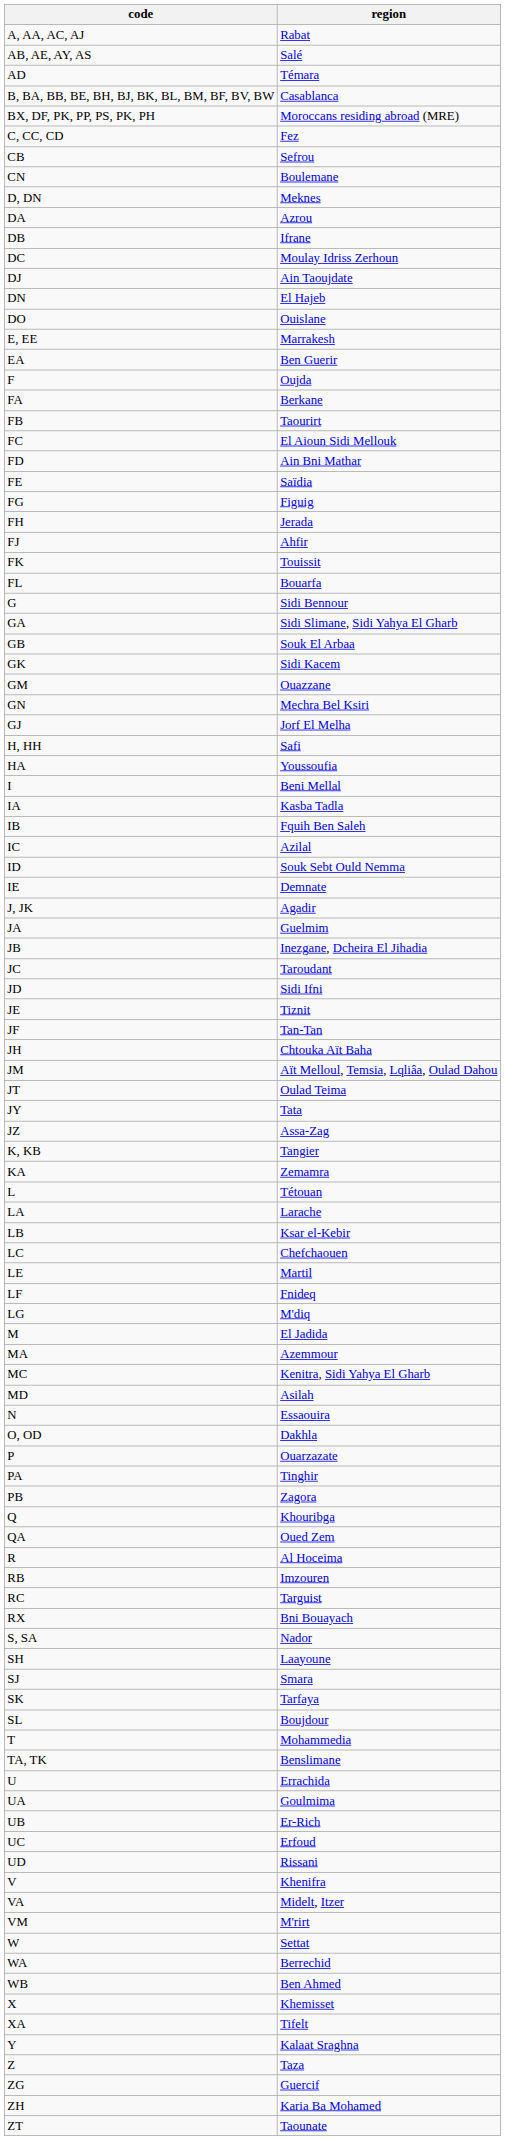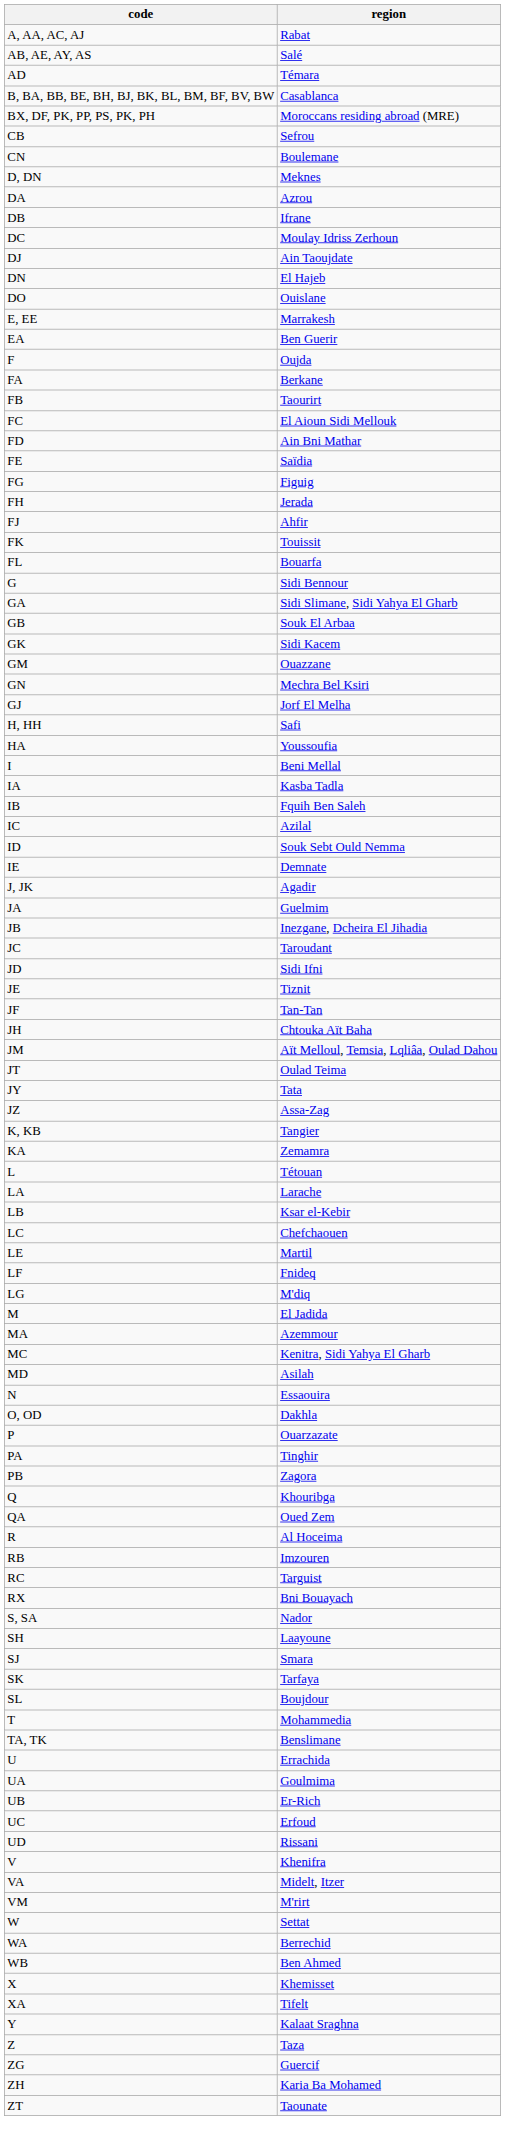 <table class="wikitable">
 <tr>
 <th>code</th>
 <th>region</th>
 </tr>
 <tr>
 <td>A, AA, AC, AJ</td>
 <td><a href='#'>Rabat</a></td>
 </tr>
 <tr>
 <td>AB, AE, AY, AS</td>
 <td><a href='#'>Salé</a></td>
 </tr>
 <tr>
 <td>AD</td>
 <td><a href='#'>Témara</a></td>
 </tr>
 <tr>
 <td>B, BA, BB, BE, BH, BJ, BK, BL, BM, BF, BV, BW</td>
 <td><a href='#'>Casablanca</a></td>
 </tr>
 <tr>
 <td>BX, DF, PK, PP, PS, PK, PH</td>
 <td><a href='#'>Moroccans residing abroad</a> (MRE)</td>
-</tr>
-<tr>
-<td>C, CC, CD</td>
-<td><a href='#'>Fez</a></td>
 </tr>
 <tr>
 <td>CB</td>
 <td><a href='#'>Sefrou</a></td>
 </tr>
 <tr>
 <td>CN</td>
 <td><a href='#'>Boulemane</a></td>
 </tr>
 <tr>
 <td>D, DN</td>
 <td><a href='#'>Meknes</a></td>
 </tr>
 <tr>
 <td>DA</td>
 <td><a href='#'>Azrou</a></td>
 </tr>
 <tr>
 <td>DB</td>
 <td><a href='#'>Ifrane</a></td>
 </tr>
 <tr>
 <td>DC</td>
 <td><a href='#'>Moulay Idriss Zerhoun</a></td>
 </tr>
 <tr>
 <td>DJ</td>
 <td><a href='#'>Ain Taoujdate</a></td>
 </tr>
 <tr>
 <td>DN</td>
 <td><a href='#'>El Hajeb</a></td>
 </tr>
 <tr>
 <td>DO</td>
 <td><a href='#'>Ouislane</a></td>
 </tr>
 <tr>
 <td>E, EE</td>
 <td><a href='#'>Marrakesh</a></td>
 </tr>
 <tr>
 <td>EA</td>
 <td><a href='#'>Ben Guerir</a></td>
 </tr>
 <tr>
 <td>F</td>
 <td><a href='#'>Oujda</a></td>
 </tr>
 <tr>
 <td>FA</td>
 <td><a href='#'>Berkane</a></td>
 </tr>
 <tr>
 <td>FB</td>
 <td><a href='#'>Taourirt</a></td>
 </tr>
 <tr>
 <td>FC</td>
 <td><a href='#'>El Aioun Sidi Mellouk</a></td>
 </tr>
 <tr>
 <td>FD</td>
 <td><a href='#'>Ain Bni Mathar</a></td>
 </tr>
 <tr>
 <td>FE</td>
 <td><a href='#'>Saïdia</a></td>
 </tr>
 <tr>
 <td>FG</td>
 <td><a href='#'>Figuig</a></td>
 </tr>
 <tr>
 <td>FH</td>
 <td><a href='#'>Jerada</a></td>
 </tr>
 <tr>
 <td>FJ</td>
 <td><a href='#'>Ahfir</a></td>
 </tr>
 <tr>
 <td>FK</td>
 <td><a href='#'>Touissit</a></td>
 </tr>
 <tr>
 <td>FL</td>
 <td><a href='#'>Bouarfa</a></td>
 </tr>
 <tr>
 <td>G</td>
 <td><a href='#'>Sidi Bennour</a></td>
 </tr>
 <tr>
 <td>GA</td>
 <td><a href='#'>Sidi Slimane</a>, <a href='#'>Sidi Yahya El Gharb</a></td>
 </tr>
 <tr>
 <td>GB</td>
 <td><a href='#'>Souk El Arbaa</a></td>
 </tr>
 <tr>
 <td>GK</td>
 <td><a href='#'>Sidi Kacem</a></td>
 </tr>
 <tr>
 <td>GM</td>
 <td><a href='#'>Ouazzane</a></td>
 </tr>
 <tr>
 <td>GN</td>
 <td><a href='#'>Mechra Bel Ksiri</a></td>
 </tr>
 <tr>
 <td>GJ</td>
 <td><a href='#'>Jorf El Melha</a></td>
 </tr>
 <tr>
 <td>H, HH</td>
 <td><a href='#'>Safi</a></td>
 </tr>
 <tr>
 <td>HA</td>
 <td><a href='#'>Youssoufia</a></td>
 </tr>
 <tr>
 <td>I</td>
 <td><a href='#'>Beni Mellal</a></td>
 </tr>
 <tr>
 <td>IA</td>
 <td><a href='#'>Kasba Tadla</a></td>
 </tr>
 <tr>
 <td>IB</td>
 <td><a href='#'>Fquih Ben Saleh</a></td>
 </tr>
 <tr>
 <td>IC</td>
 <td><a href='#'>Azilal</a></td>
 </tr>
 <tr>
 <td>ID</td>
 <td><a href='#'>Souk Sebt Ould Nemma</a></td>
 </tr>
 <tr>
 <td>IE</td>
 <td><a href='#'>Demnate</a></td>
 </tr>
 <tr>
 <td>J, JK</td>
 <td><a href='#'>Agadir</a></td>
 </tr>
 <tr>
 <td>JA</td>
 <td><a href='#'>Guelmim</a></td>
 </tr>
 <tr>
 <td>JB</td>
 <td><a href='#'>Inezgane</a>, <a href='#'>Dcheira El Jihadia</a></td>
 </tr>
 <tr>
 <td>JC</td>
 <td><a href='#'>Taroudant</a></td>
 </tr>
 <tr>
 <td>JD</td>
 <td><a href='#'>Sidi Ifni</a></td>
 </tr>
 <tr>
 <td>JE</td>
 <td><a href='#'>Tiznit</a></td>
 </tr>
 <tr>
 <td>JF</td>
 <td><a href='#'>Tan-Tan</a></td>
 </tr>
 <tr>
 <td>JH</td>
 <td><a href='#'>Chtouka Aït Baha</a></td>
 </tr>
 <tr>
 <td>JM</td>
 <td><a href='#'>Aït Melloul</a>, <a href='#'>Temsia</a>, <a href='#'>Lqliâa</a>, <a href='#'>Oulad Dahou</a></td>
 </tr>
 <tr>
 <td>JT</td>
 <td><a href='#'>Oulad Teima</a></td>
 </tr>
 <tr>
 <td>JY</td>
 <td><a href='#'>Tata</a></td>
 </tr>
 <tr>
 <td>JZ</td>
 <td><a href='#'>Assa-Zag</a></td>
 </tr>
 <tr>
 <td>K, KB</td>
 <td><a href='#'>Tangier</a></td>
 </tr>
 <tr>
 <td>KA</td>
 <td><a href='#'>Zemamra</a></td>
 </tr>
 <tr>
 <td>L</td>
 <td><a href='#'>Tétouan</a></td>
 </tr>
 <tr>
 <td>LA</td>
 <td><a href='#'>Larache</a></td>
 </tr>
 <tr>
 <td>LB</td>
 <td><a href='#'>Ksar el-Kebir</a></td>
 </tr>
 <tr>
 <td>LC</td>
 <td><a href='#'>Chefchaouen</a></td>
 </tr>
 <tr>
 <td>LE</td>
 <td><a href='#'>Martil</a></td>
 </tr>
 <tr>
 <td>LF</td>
 <td><a href='#'>Fnideq</a></td>
 </tr>
 <tr>
 <td>LG</td>
 <td><a href='#'>M'diq</a></td>
 </tr>
 <tr>
 <td>M</td>
 <td><a href='#'>El Jadida</a></td>
 </tr>
 <tr>
 <td>MA</td>
 <td><a href='#'>Azemmour</a></td>
 </tr>
 <tr>
 <td>MC</td>
 <td><a href='#'>Kenitra</a>, <a href='#'>Sidi Yahya El Gharb</a></td>
 </tr>
 <tr>
 <td>MD</td>
 <td><a href='#'>Asilah</a></td>
 </tr>
 <tr>
 <td>N</td>
 <td><a href='#'>Essaouira</a></td>
 </tr>
 <tr>
 <td>O, OD</td>
 <td><a href='#'>Dakhla</a></td>
 </tr>
 <tr>
 <td>P</td>
 <td><a href='#'>Ouarzazate</a></td>
 </tr>
 <tr>
 <td>PA</td>
 <td><a href='#'>Tinghir</a></td>
 </tr>
 <tr>
 <td>PB</td>
 <td><a href='#'>Zagora</a></td>
 </tr>
 <tr>
 <td>Q</td>
 <td><a href='#'>Khouribga</a></td>
 </tr>
 <tr>
 <td>QA</td>
 <td><a href='#'>Oued Zem</a></td>
 </tr>
 <tr>
 <td>R</td>
 <td><a href='#'>Al Hoceima</a></td>
 </tr>
 <tr>
 <td>RB</td>
 <td><a href='#'>Imzouren</a></td>
 </tr>
 <tr>
 <td>RC</td>
 <td><a href='#'>Targuist</a></td>
 </tr>
 <tr>
 <td>RX</td>
 <td><a href='#'>Bni Bouayach</a></td>
 </tr>
 <tr>
 <td>S, SA</td>
 <td><a href='#'>Nador</a></td>
 </tr>
 <tr>
 <td>SH</td>
 <td><a href='#'>Laayoune</a></td>
 </tr>
 <tr>
 <td>SJ</td>
 <td><a href='#'>Smara</a></td>
 </tr>
 <tr>
 <td>SK</td>
 <td><a href='#'>Tarfaya</a></td>
 </tr>
 <tr>
 <td>SL</td>
 <td><a href='#'>Boujdour</a></td>
 </tr>
 <tr>
 <td>T</td>
 <td><a href='#'>Mohammedia</a></td>
 </tr>
 <tr>
 <td>TA, TK</td>
 <td><a href='#'>Benslimane</a></td>
 </tr>
 <tr>
 <td>U</td>
 <td><a href='#'>Errachida</a></td>
 </tr>
 <tr>
 <td>UA</td>
 <td><a href='#'>Goulmima</a></td>
 </tr>
 <tr>
 <td>UB</td>
 <td><a href='#'>Er-Rich</a></td>
 </tr>
 <tr>
 <td>UC</td>
 <td><a href='#'>Erfoud</a></td>
 </tr>
 <tr>
 <td>UD</td>
 <td><a href='#'>Rissani</a></td>
 </tr>
 <tr>
 <td>V</td>
 <td><a href='#'>Khenifra</a></td>
 </tr>
 <tr>
 <td>VA</td>
 <td><a href='#'>Midelt</a>, <a href='#'>Itzer</a></td>
 </tr>
 <tr>
 <td>VM</td>
 <td><a href='#'>M'rirt</a></td>
 </tr>
 <tr>
 <td>W</td>
 <td><a href='#'>Settat</a></td>
 </tr>
 <tr>
 <td>WA</td>
 <td><a href='#'>Berrechid</a></td>
 </tr>
 <tr>
 <td>WB</td>
 <td><a href='#'>Ben Ahmed</a></td>
 </tr>
 <tr>
 <td>X</td>
 <td><a href='#'>Khemisset</a></td>
 </tr>
 <tr>
 <td>XA</td>
 <td><a href='#'>Tifelt</a></td>
 </tr>
 <tr>
 <td>Y</td>
 <td><a href='#'>Kalaat Sraghna</a></td>
 </tr>
 <tr>
 <td>Z</td>
 <td><a href='#'>Taza</a></td>
 </tr>
 <tr>
 <td>ZG</td>
 <td><a href='#'>Guercif</a></td>
 </tr>
 <tr>
 <td>ZH</td>
 <td><a href='#'>Karia Ba Mohamed</a></td>
 </tr>
 <tr>
 <td>ZT</td>
 <td><a href='#'>Taounate</a></td>
 </tr>
 </table>
